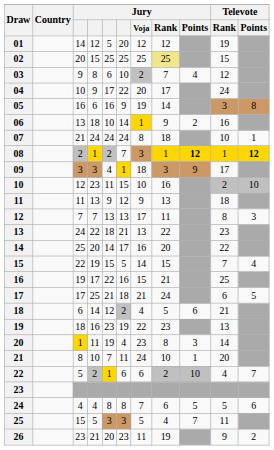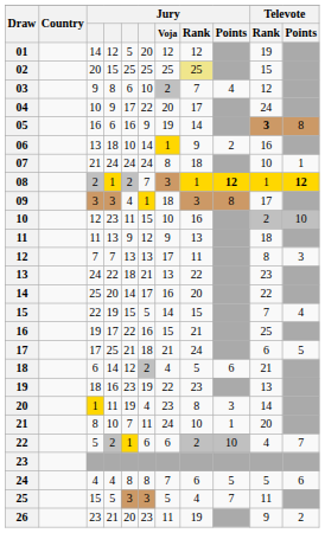 <table class="sortable wikitable collapsible plainrowheaders" style="text-align:center;">
 <tr>
 </tr>
 <tr>
 <th scope="col" rowspan="2">Draw</th>
 <th scope="col" rowspan="2">Country</th>
 <th scope="col" colspan="7">Jury</th>
 <th scope="col" colspan="2">Televote</th>
 </tr>
 <tr>
 <th scope="col"><small></small></th>
 <th scope="col"><small></small></th>
 <th scope="col"><small></small></th>
 <th scope="col"><small></small></th>
 <th scope="col"><small>Voja</small></th>
 <th scope="col">Rank</th>
 <th scope="col">Points</th>
 <th scope="col">Rank</th>
 <th scope="col">Points</th>
 </tr>
 <tr>
 <th scope="row" style="text-align:center;">01</th>
 <td style="text-align:left;"></td>
 <td>14</td>
 <td>12</td>
 <td>5</td>
 <td>20</td>
 <td>12</td>
 <td>12</td>
 <td style="background:#AAAAAA;"></td>
 <td>19</td>
 <td style="background:#AAAAAA;"></td>
 </tr>
 <tr>
 <th scope="row" style="text-align:center;">02</th>
 <td style="text-align:left;"></td>
 <td>20</td>
 <td>15</td>
 <td>25</td>
 <td>25</td>
 <td>25</td>
 <td style="background: khaki;">25</td>
 <td style="background:#AAAAAA;"></td>
 <td>15</td>
 <td style="background:#AAAAAA;"></td>
 </tr>
 <tr>
 <th scope="row" style="text-align:center;">03</th>
 <td style="text-align:left;"></td>
 <td>9</td>
 <td>8</td>
 <td>6</td>
 <td>10</td>
 <td style="background:silver;">2</td>
 <td>7</td>
 <td>4</td>
 <td>12</td>
 <td style="background:#AAAAAA;"></td>
 </tr>
 <tr>
 <th scope="row" style="text-align:center;">04</th>
 <td style="text-align:left;"></td>
 <td>10</td>
 <td>9</td>
 <td>17</td>
 <td>22</td>
 <td>20</td>
 <td>17</td>
 <td style="background:#AAAAAA;"></td>
 <td>24</td>
 <td style="background:#AAAAAA;"></td>
 </tr>
 <tr>
 <th scope="row" style="text-align:center;">05</th>
 <td style="text-align:left;"></td>
 <td>16</td>
 <td>6</td>
 <td>16</td>
 <td>9</td>
 <td>19</td>
 <td>14</td>
 <td style="background:#AAAAAA;"></td>
-<td style="background:#CC9966;">3</td>
+<td style="background:#CC9966;"><strong>3</strong></td>
 <td style="background:#CC9966;">8</td>
 </tr>
 <tr>
 <th scope="row" style="text-align:center;">06</th>
 <td style="text-align:left;"></td>
 <td>13</td>
 <td>18</td>
 <td>10</td>
 <td>14</td>
 <td style="background:gold;">1</td>
 <td>9</td>
 <td>2</td>
 <td>16</td>
 <td style="background:#AAAAAA;"></td>
 </tr>
 <tr>
 <th scope="row" style="text-align:center;">07</th>
 <td style="text-align:left;"></td>
 <td>21</td>
 <td>24</td>
 <td>24</td>
 <td>24</td>
 <td>8</td>
 <td>18</td>
 <td style="background:#AAAAAA;"></td>
 <td>10</td>
 <td>1</td>
 </tr>
 <tr>
 <th scope="row" style="text-align:center;">08</th>
 <td style="text-align:left;"></td>
 <td style="background:silver;">2</td>
 <td style="background:gold;">1</td>
 <td style="background:silver;">2</td>
 <td>7</td>
 <td style="background:#CC9966;">3</td>
 <td style="background:gold;">1</td>
 <td style="background:gold;"><strong>12</strong></td>
 <td style="background:gold;">1</td>
 <td style="background:gold;"><strong>12</strong></td>
 </tr>
 <tr>
 <th scope="row" style="text-align:center;">09</th>
 <td style="text-align:left;"></td>
 <td style="background:#CC9966;">3</td>
 <td style="background:#CC9966;">3</td>
 <td>4</td>
 <td style="background:gold;">1</td>
 <td>18</td>
 <td style="background:#CC9966;">3</td>
-<td style="background:#CC9966;">9</td>
+<td style="background:#CC9966;">8</td>
 <td>17</td>
 <td style="background:#AAAAAA;"></td>
 </tr>
 <tr>
 <th scope="row" style="text-align:center;">10</th>
 <td style="text-align:left;"></td>
 <td>12</td>
 <td>23</td>
 <td>11</td>
 <td>15</td>
 <td>10</td>
 <td>16</td>
 <td style="background:#AAAAAA;"></td>
 <td style="background:silver;">2</td>
 <td style="background:silver;">10</td>
 </tr>
 <tr>
 <th scope="row" style="text-align:center;">11</th>
 <td style="text-align:left;"></td>
 <td>11</td>
 <td>13</td>
 <td>9</td>
 <td>12</td>
 <td>9</td>
 <td>13</td>
 <td style="background:#AAAAAA;"></td>
 <td>18</td>
 <td style="background:#AAAAAA;"></td>
 </tr>
 <tr>
 <th scope="row" style="text-align:center;">12</th>
 <td style="text-align:left;"></td>
 <td>7</td>
 <td>7</td>
 <td>13</td>
 <td>13</td>
 <td>17</td>
 <td>11</td>
 <td style="background:#AAAAAA;"></td>
 <td>8</td>
 <td>3</td>
 </tr>
 <tr>
 <th scope="row" style="text-align:center;">13</th>
 <td style="text-align:left;"></td>
 <td>24</td>
 <td>22</td>
 <td>18</td>
 <td>21</td>
 <td>13</td>
 <td>22</td>
 <td style="background:#AAAAAA;"></td>
 <td>23</td>
 <td style="background:#AAAAAA;"></td>
 </tr>
 <tr>
 <th scope="row" style="text-align:center;">14</th>
 <td style="text-align:left;"></td>
 <td>25</td>
 <td>20</td>
 <td>14</td>
 <td>17</td>
 <td>16</td>
 <td>20</td>
 <td style="background:#AAAAAA;"></td>
 <td>22</td>
 <td style="background:#AAAAAA;"></td>
 </tr>
 <tr>
 <th scope="row" style="text-align:center;">15</th>
 <td style="text-align:left;"></td>
 <td>22</td>
 <td>19</td>
 <td>15</td>
 <td>5</td>
 <td>14</td>
 <td>15</td>
 <td style="background:#AAAAAA;"></td>
 <td>7</td>
 <td>4</td>
 </tr>
 <tr>
 <th scope="row" style="text-align:center;">16</th>
 <td style="text-align:left;"></td>
 <td>19</td>
 <td>17</td>
 <td>22</td>
 <td>16</td>
 <td>15</td>
 <td>21</td>
 <td style="background:#AAAAAA;"></td>
 <td>25</td>
 <td style="background:#AAAAAA;"></td>
 </tr>
 <tr>
 <th scope="row" style="text-align:center;">17</th>
 <td style="text-align:left;"></td>
 <td>17</td>
 <td>25</td>
 <td>21</td>
 <td>18</td>
 <td>21</td>
 <td>24</td>
 <td style="background:#AAAAAA;"></td>
 <td>6</td>
 <td>5</td>
 </tr>
 <tr>
 <th scope="row" style="text-align:center;">18</th>
 <td style="text-align:left;"></td>
 <td>6</td>
 <td>14</td>
 <td>12</td>
 <td style="background:silver;">2</td>
 <td>4</td>
 <td>5</td>
 <td>6</td>
 <td>21</td>
 <td style="background:#AAAAAA;"></td>
 </tr>
 <tr>
 <th scope="row" style="text-align:center;">19</th>
 <td style="text-align:left;"></td>
 <td>18</td>
 <td>16</td>
 <td>23</td>
 <td>19</td>
 <td>22</td>
 <td>23</td>
 <td style="background:#AAAAAA;"></td>
 <td>13</td>
 <td style="background:#AAAAAA;"></td>
 </tr>
 <tr>
 <th scope="row" style="text-align:center;">20</th>
 <td style="text-align:left;"></td>
 <td style="background:gold;">1</td>
 <td>11</td>
 <td>19</td>
 <td>4</td>
 <td>23</td>
 <td>8</td>
 <td>3</td>
 <td>14</td>
 <td style="background:#AAAAAA;"></td>
 </tr>
 <tr>
 <th scope="row" style="text-align:center;">21</th>
 <td style="text-align:left;"></td>
 <td>8</td>
 <td>10</td>
 <td>7</td>
 <td>11</td>
 <td>24</td>
 <td>10</td>
 <td>1</td>
 <td>20</td>
 <td style="background:#AAAAAA;"></td>
 </tr>
 <tr>
 <th scope="row" style="text-align:center;">22</th>
 <td style="text-align:left;"></td>
 <td>5</td>
 <td style="background:silver;">2</td>
 <td style="background:gold;">1</td>
 <td>6</td>
 <td>6</td>
 <td style="background:silver;">2</td>
 <td style="background:silver;">10</td>
 <td>4</td>
 <td>7</td>
 </tr>
 <tr class="sortbottom">
 <th scope="row" style="text-align:center;">23</th>
 <td style="text-align:left;"></td>
 <td style="background:#AAAAAA;"></td>
 <td style="background:#AAAAAA;"></td>
 <td style="background:#AAAAAA;"></td>
 <td style="background:#AAAAAA;"></td>
 <td style="background:#AAAAAA;"></td>
 <td style="background:#AAAAAA;"></td>
 <td style="background:#AAAAAA;"></td>
 <td style="background:#AAAAAA;"></td>
 <td style="background:#AAAAAA;"></td>
 </tr>
 <tr>
 <th scope="row" style="text-align:center;">24</th>
 <td style="text-align:left;"></td>
 <td>4</td>
 <td>4</td>
 <td>8</td>
 <td>8</td>
 <td>7</td>
 <td>6</td>
 <td>5</td>
 <td>5</td>
 <td>6</td>
 </tr>
 <tr>
 <th scope="row" style="text-align:center;">25</th>
 <td style="text-align:left;"></td>
 <td>15</td>
 <td>5</td>
 <td style="background:#CC9966;">3</td>
 <td style="background:#CC9966;">3</td>
 <td>5</td>
 <td>4</td>
 <td>7</td>
 <td>11</td>
 <td style="background:#AAAAAA;"></td>
 </tr>
 <tr>
 <th scope="row" style="text-align:center;">26</th>
 <td style="text-align:left;"></td>
 <td>23</td>
 <td>21</td>
 <td>20</td>
 <td>23</td>
 <td>11</td>
 <td>19</td>
 <td style="background:#AAAAAA;"></td>
 <td>9</td>
 <td>2</td>
 </tr>
 </table>
